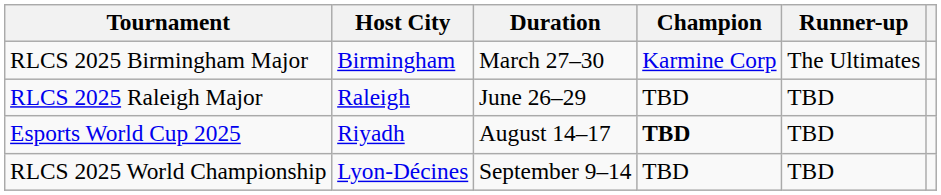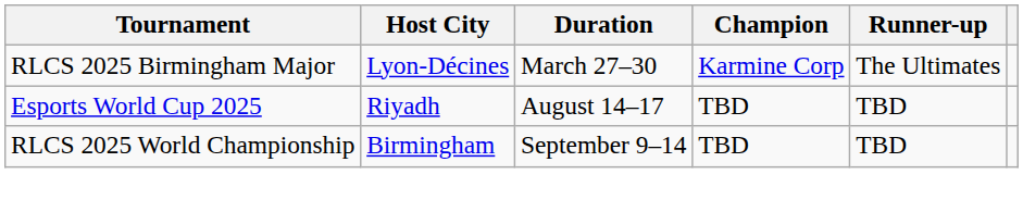 <table class="wikitable">
 <tr>
 <th>Tournament</th>
 <th>Host City</th>
 <th>Duration</th>
 <th>Champion</th>
 <th>Runner-up</th>
 <th></th>
 </tr>
 <tr>
 <td>RLCS 2025 Birmingham Major</td>
-<td> <a href='#'>Birmingham</a></td>
+<td> <a href='#'>Lyon-Décines</a></td>
 <td>March 27–30</td>
 <td><a href='#'>Karmine Corp</a></td>
 <td>The Ultimates</td>
 <td></td>
 </tr>
 <tr>
-<td><a href='#'>RLCS 2025</a> Raleigh Major</td>
-<td> <a href='#'>Raleigh</a></td>
-<td>June 26–29</td>
+<td><a href='#'>Esports World Cup 2025</a></td>
+<td> <a href='#'>Riyadh</a></td>
+<td>August 14–17</td>
 <td>TBD</td>
 <td>TBD</td>
 <td></td>
 </tr>
 <tr>
-<td><a href='#'>Esports World Cup 2025</a></td>
-<td> <a href='#'>Riyadh</a></td>
-<td>August 14–17</td>
-<td><strong>TBD</strong></td>
-<td>TBD</td>
-<td></td>
-</tr>
-<tr>
 <td>RLCS 2025 World Championship</td>
-<td> <a href='#'>Lyon-Décines</a></td>
+<td> <a href='#'>Birmingham</a></td>
 <td>September 9–14</td>
 <td>TBD</td>
 <td>TBD</td>
 <td></td>
 </tr>
 </table>
